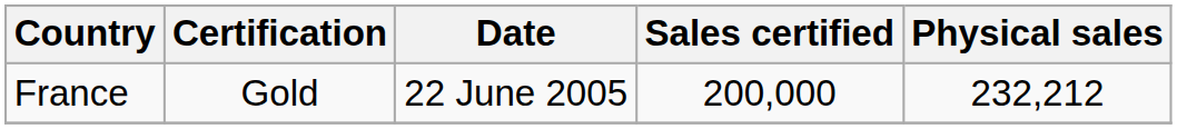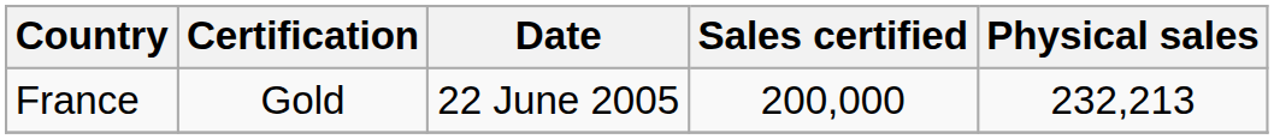 <table class="wikitable">
 <tr>
 <th>Country</th>
 <th>Certification</th>
 <th>Date</th>
 <th>Sales certified</th>
 <th>Physical sales</th>
 </tr>
 <tr>
 <td>France</td>
 <td align="center">Gold</td>
 <td align="center">22 June 2005</td>
 <td align="center">200,000</td>
-<td align="center">232,212</td>
+<td align="center">232,213</td>
 </tr>
 <tr>
 </tr>
 </table>
